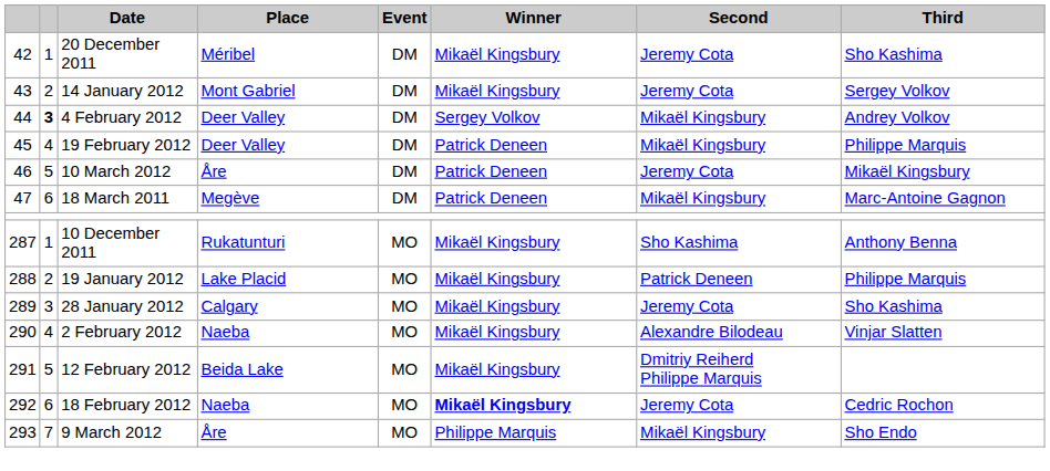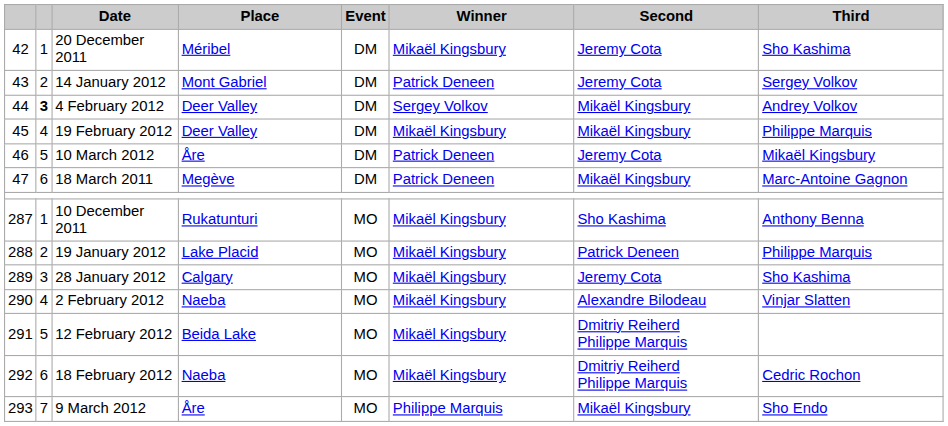 <table class="wikitable plainrowheaders" style="background:#fff; font-size:86%; line-height:16px; border:grey solid 1px; border-collapse:collapse;">
 <tr style="background:#ccc; text-align:center;">
 <th scope="col" style="background:#ccc; width=20 px;"></th>
 <th scope="col" style="background:#ccc; width=30 px;"></th>
 <th scope="col" style="background:#ccc; width:120px;">Date</th>
 <th scope="col" style="background:#ccc; width:160px;">Place</th>
 <th scope="col" style="background:#ccc; width:15px;">Event</th>
 <th scope="col" style="background:#ccc; width:185px;">Winner</th>
 <th scope="col" style="background:#ccc; width:185px;">Second</th>
 <th scope="col" style="background:#ccc; width:185px;">Third</th>
 </tr>
 <tr>
 <td align=center>42</td>
 <td align=center>1</td>
 <td>20 December 2011</td>
 <td> <a href='#'>Méribel</a></td>
 <td align=center>DM</td>
 <td> <a href='#'>Mikaël Kingsbury</a></td>
 <td> <a href='#'>Jeremy Cota</a></td>
 <td> <a href='#'>Sho Kashima</a></td>
 </tr>
 <tr>
 <td align=center>43</td>
 <td align=center>2</td>
 <td>14 January 2012</td>
 <td> <a href='#'>Mont Gabriel</a></td>
 <td align=center>DM</td>
-<td> <a href='#'>Mikaël Kingsbury</a></td>
+<td> <a href='#'>Patrick Deneen</a></td>
 <td> <a href='#'>Jeremy Cota</a></td>
 <td> <a href='#'>Sergey Volkov</a></td>
 </tr>
 <tr>
 <td align=center>44</td>
 <td align=center><strong>3</strong></td>
 <td>4 February 2012</td>
 <td> <a href='#'>Deer Valley</a></td>
 <td align=center>DM</td>
 <td> <a href='#'>Sergey Volkov</a></td>
 <td> <a href='#'>Mikaël Kingsbury</a></td>
 <td> <a href='#'>Andrey Volkov</a></td>
 </tr>
 <tr>
 <td align=center>45</td>
 <td align=center>4</td>
 <td>19 February 2012</td>
 <td> <a href='#'>Deer Valley</a></td>
 <td align=center>DM</td>
-<td> <a href='#'>Patrick Deneen</a></td>
+<td> <a href='#'>Mikaël Kingsbury</a></td>
 <td> <a href='#'>Mikaël Kingsbury</a></td>
 <td> <a href='#'>Philippe Marquis</a></td>
 </tr>
 <tr>
 <td align=center>46</td>
 <td align=center>5</td>
 <td>10 March 2012</td>
 <td> <a href='#'>Åre</a></td>
 <td align=center>DM</td>
 <td> <a href='#'>Patrick Deneen</a></td>
 <td> <a href='#'>Jeremy Cota</a></td>
 <td> <a href='#'>Mikaël Kingsbury</a></td>
 </tr>
 <tr>
 <td align=center>47</td>
 <td align=center>6</td>
 <td>18 March 2011</td>
 <td> <a href='#'>Megève</a></td>
 <td align=center>DM</td>
 <td> <a href='#'>Patrick Deneen</a></td>
 <td> <a href='#'>Mikaël Kingsbury</a></td>
 <td> <a href='#'>Marc-Antoine Gagnon</a></td>
 </tr>
 <tr>
 <td colspan=8></td>
 </tr>
 <tr>
 <td align=center>287</td>
 <td align=center>1</td>
 <td>10 December 2011</td>
 <td> <a href='#'>Rukatunturi</a></td>
 <td align=center>MO</td>
 <td> <a href='#'>Mikaël Kingsbury</a></td>
 <td> <a href='#'>Sho Kashima</a></td>
 <td> <a href='#'>Anthony Benna</a></td>
 </tr>
 <tr>
 <td align=center>288</td>
 <td align=center>2</td>
 <td>19 January 2012</td>
 <td> <a href='#'>Lake Placid</a></td>
 <td align=center>MO</td>
 <td> <a href='#'>Mikaël Kingsbury</a></td>
 <td> <a href='#'>Patrick Deneen</a></td>
 <td> <a href='#'>Philippe Marquis</a></td>
 </tr>
 <tr>
 <td align=center>289</td>
 <td align=center>3</td>
 <td>28 January 2012</td>
 <td> <a href='#'>Calgary</a></td>
 <td align=center>MO</td>
 <td> <a href='#'>Mikaël Kingsbury</a></td>
 <td> <a href='#'>Jeremy Cota</a></td>
 <td> <a href='#'>Sho Kashima</a></td>
 </tr>
 <tr>
 <td align=center>290</td>
 <td align=center>4</td>
 <td>2 February 2012</td>
 <td> <a href='#'>Naeba</a></td>
 <td align=center>MO</td>
 <td> <a href='#'>Mikaël Kingsbury</a></td>
 <td> <a href='#'>Alexandre Bilodeau</a></td>
 <td> <a href='#'>Vinjar Slatten</a></td>
 </tr>
 <tr>
 <td align=center>291</td>
 <td align=center>5</td>
 <td>12 February 2012</td>
 <td> <a href='#'>Beida Lake</a></td>
 <td align=center>MO</td>
 <td> <a href='#'>Mikaël Kingsbury</a></td>
 <td> <a href='#'>Dmitriy Reiherd</a><br> <a href='#'>Philippe Marquis</a></td>
 <td></td>
 </tr>
 <tr>
 <td align=center>292</td>
 <td align=center>6</td>
 <td>18 February 2012</td>
 <td> <a href='#'>Naeba</a></td>
 <td align=center>MO</td>
-<td><strong> <a href='#'>Mikaël Kingsbury</a></strong></td>
-<td> <a href='#'>Jeremy Cota</a></td>
+<td> <a href='#'>Mikaël Kingsbury</a></td>
+<td> <a href='#'>Dmitriy Reiherd</a><br> <a href='#'>Philippe Marquis</a></td>
 <td> <a href='#'>Cedric Rochon</a></td>
 </tr>
 <tr>
 <td align=center>293</td>
 <td align=center>7</td>
 <td>9 March 2012</td>
 <td> <a href='#'>Åre</a></td>
 <td align=center>MO</td>
 <td> <a href='#'>Philippe Marquis</a></td>
 <td> <a href='#'>Mikaël Kingsbury</a></td>
 <td> <a href='#'>Sho Endo</a></td>
 </tr>
 </table>
